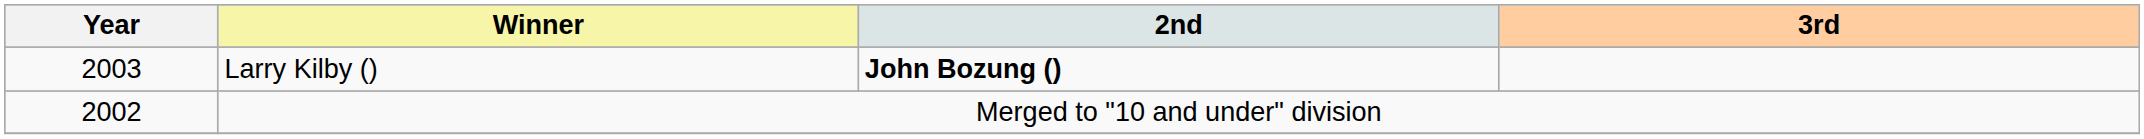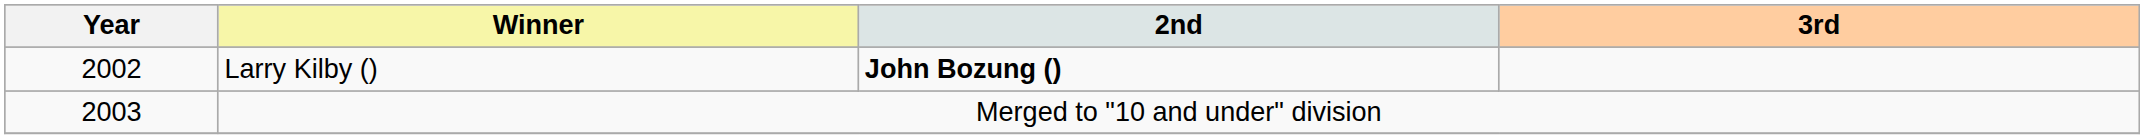 <table class="wikitable" width=100%>
 <tr>
 <th width=10%>Year</th>
 <th style="background-color: #F7F6A8;" width=30%>Winner</th>
 <th style="background-color: #DCE5E5;" width=30%>2nd</th>
 <th style="background-color: #FFCDA0;" width=30%>3rd</th>
 </tr>
 <tr>
-<td align=center>2003 </td>
+<td align=center>2002 </td>
 <td>Larry Kilby ()</td>
 <td><strong>John Bozung ()</strong></td>
 <td></td>
 </tr>
 <tr>
-<td align=center>2002 </td>
+<td align=center>2003 </td>
 <td align=center colspan="3">Merged to "10 and under" division</td>
 </tr>
 <tr>
 </tr>
 </table>
